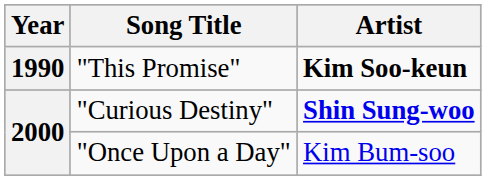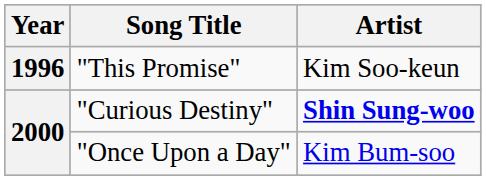 <table class="wikitable plainrowheaders">
 <tr>
 <th scope="col">Year</th>
 <th scope="col">Song Title</th>
 <th scope="col">Artist</th>
 </tr>
 <tr>
-<th scope="row">1990</th>
+<th scope="row">1996</th>
 <td>"This Promise"</td>
-<td><strong>Kim Soo-keun</strong></td>
+<td>Kim Soo-keun</td>
 </tr>
 <tr>
 <th scope="row" rowspan="2">2000</th>
 <td>"Curious Destiny"</td>
 <td><strong><a href='#'>Shin Sung-woo</a></strong></td>
 </tr>
 <tr>
 <td>"Once Upon a Day"</td>
 <td><a href='#'>Kim Bum-soo</a></td>
 </tr>
 </table>
